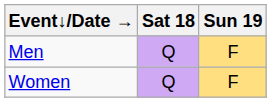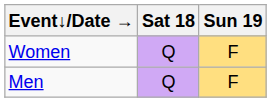 <table class="wikitable" style="margin:0.5em auto; font-size:90%; line-height:1.25em;">
 <tr style="text-align:center;">
 <th>Event↓/Date →</th>
 <th>Sat 18</th>
 <th>Sun 19</th>
 </tr>
 <tr>
+<td style="text-align:left;"><a href='#'>Women</a></td>
+<td style="background-color:#D0A9F5;text-align:center;">Q</td>
+<td style="background-color:#FFDF80;text-align:center;">F</td>
+</tr>
+<tr>
 <td style="text-align:left;"><a href='#'>Men</a></td>
 <td style="background-color:#D0A9F5;text-align:center;">Q</td>
 <td style="background-color:#FFDF80;text-align:center;">F</td>
 </tr>
-<tr>
-<td style="text-align:left;"><a href='#'>Women</a></td>
-<td style="background-color:#D0A9F5;text-align:center;">Q</td>
-<td style="background-color:#FFDF80;text-align:center;">F</td>
-</tr>
 </table>
